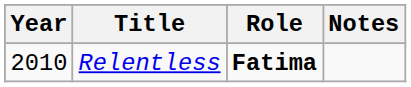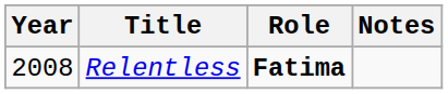 <table class="wikitable sortable">
 <tr>
 <th>Year</th>
 <th>Title</th>
 <th>Role</th>
 <th>Notes</th>
 </tr>
 <tr>
-<td>2010</td>
+<td>2008</td>
 <td><em><a href='#'>Relentless</a></em></td>
 <td><strong>Fatima</strong></td>
 </tr>
 </table>
